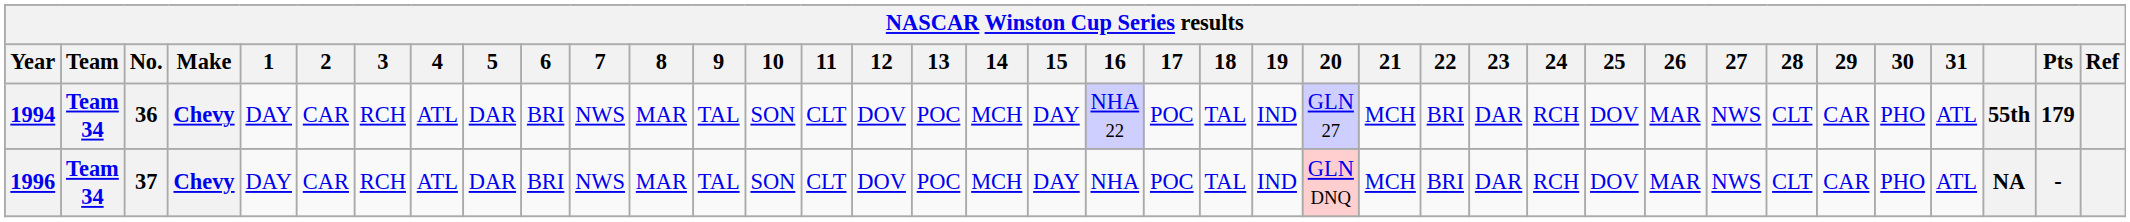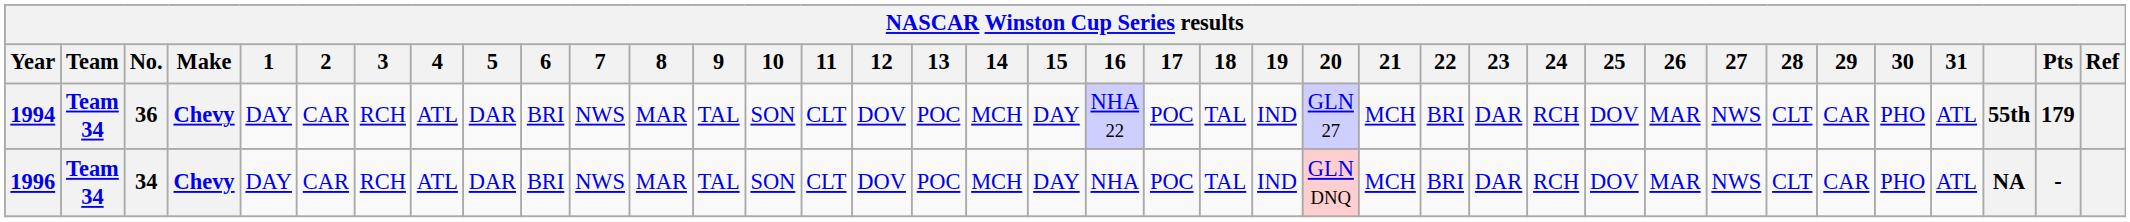 <table class="wikitable" style="text-align:center; font-size:75%">
 <tr>
 <th colspan=45><a href='#'>NASCAR</a> <a href='#'>Winston Cup Series</a> results</th>
 </tr>
 <tr>
 <th>Year</th>
 <th>Team</th>
 <th>No.</th>
 <th>Make</th>
 <th>1</th>
 <th>2</th>
 <th>3</th>
 <th>4</th>
 <th>5</th>
 <th>6</th>
 <th>7</th>
 <th>8</th>
 <th>9</th>
 <th>10</th>
 <th>11</th>
 <th>12</th>
 <th>13</th>
 <th>14</th>
 <th>15</th>
 <th>16</th>
 <th>17</th>
 <th>18</th>
 <th>19</th>
 <th>20</th>
 <th>21</th>
 <th>22</th>
 <th>23</th>
 <th>24</th>
 <th>25</th>
 <th>26</th>
 <th>27</th>
 <th>28</th>
 <th>29</th>
 <th>30</th>
 <th>31</th>
 <th></th>
 <th>Pts</th>
 <th>Ref</th>
 </tr>
 <tr>
 <th><a href='#'>1994</a></th>
 <th><a href='#'>Team 34</a></th>
 <th>36</th>
 <th><a href='#'>Chevy</a></th>
 <td><a href='#'>DAY</a></td>
 <td><a href='#'>CAR</a></td>
 <td><a href='#'>RCH</a></td>
 <td><a href='#'>ATL</a></td>
 <td><a href='#'>DAR</a></td>
 <td><a href='#'>BRI</a></td>
 <td><a href='#'>NWS</a></td>
 <td><a href='#'>MAR</a></td>
 <td><a href='#'>TAL</a></td>
 <td><a href='#'>SON</a></td>
 <td><a href='#'>CLT</a></td>
 <td><a href='#'>DOV</a></td>
 <td><a href='#'>POC</a></td>
 <td><a href='#'>MCH</a></td>
 <td><a href='#'>DAY</a></td>
 <td style="background:#CFCFFF;"><a href='#'>NHA</a><br><small>22</small></td>
 <td><a href='#'>POC</a></td>
 <td><a href='#'>TAL</a></td>
 <td><a href='#'>IND</a></td>
 <td style="background:#CFCFFF;"><a href='#'>GLN</a><br><small>27</small></td>
 <td><a href='#'>MCH</a></td>
 <td><a href='#'>BRI</a></td>
 <td><a href='#'>DAR</a></td>
 <td><a href='#'>RCH</a></td>
 <td><a href='#'>DOV</a></td>
 <td><a href='#'>MAR</a></td>
 <td><a href='#'>NWS</a></td>
 <td><a href='#'>CLT</a></td>
 <td><a href='#'>CAR</a></td>
 <td><a href='#'>PHO</a></td>
 <td><a href='#'>ATL</a></td>
 <th>55th</th>
 <th>179</th>
 <th></th>
 </tr>
 <tr>
 <th><a href='#'>1996</a></th>
 <th><a href='#'>Team 34</a></th>
-<th>37</th>
+<th>34</th>
 <th><a href='#'>Chevy</a></th>
 <td><a href='#'>DAY</a></td>
 <td><a href='#'>CAR</a></td>
 <td><a href='#'>RCH</a></td>
 <td><a href='#'>ATL</a></td>
 <td><a href='#'>DAR</a></td>
 <td><a href='#'>BRI</a></td>
 <td><a href='#'>NWS</a></td>
 <td><a href='#'>MAR</a></td>
 <td><a href='#'>TAL</a></td>
 <td><a href='#'>SON</a></td>
 <td><a href='#'>CLT</a></td>
 <td><a href='#'>DOV</a></td>
 <td><a href='#'>POC</a></td>
 <td><a href='#'>MCH</a></td>
 <td><a href='#'>DAY</a></td>
 <td><a href='#'>NHA</a></td>
 <td><a href='#'>POC</a></td>
 <td><a href='#'>TAL</a></td>
 <td><a href='#'>IND</a></td>
 <td style="background:#FFCFCF;"><a href='#'>GLN</a><br><small>DNQ</small></td>
 <td><a href='#'>MCH</a></td>
 <td><a href='#'>BRI</a></td>
 <td><a href='#'>DAR</a></td>
 <td><a href='#'>RCH</a></td>
 <td><a href='#'>DOV</a></td>
 <td><a href='#'>MAR</a></td>
 <td><a href='#'>NWS</a></td>
 <td><a href='#'>CLT</a></td>
 <td><a href='#'>CAR</a></td>
 <td><a href='#'>PHO</a></td>
 <td><a href='#'>ATL</a></td>
 <th>NA</th>
 <th>-</th>
 <th></th>
 </tr>
 </table>
